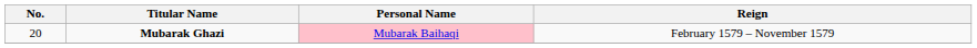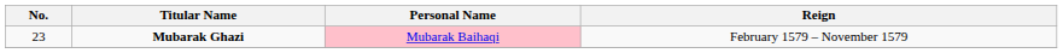 <table width=100% class="wikitable">
 <tr>
 <th style= width=7%>No.</th>
 <th style= width=7%>Titular Name</th>
 <th style= width=7%>Personal Name</th>
 <th style= width=7%>Reign</th>
 </tr>
 <tr>
-<td align="center">20</td>
+<td align="center">23</td>
 <td align="center"><strong>Mubarak Ghazi</strong></td>
 <td align="center" style="background: pink;"><a href='#'>Mubarak Baihaqi</a></td>
 <td align="center">February 1579 – November 1579</td>
 </tr>
 <tr>
 </tr>
 </table>
